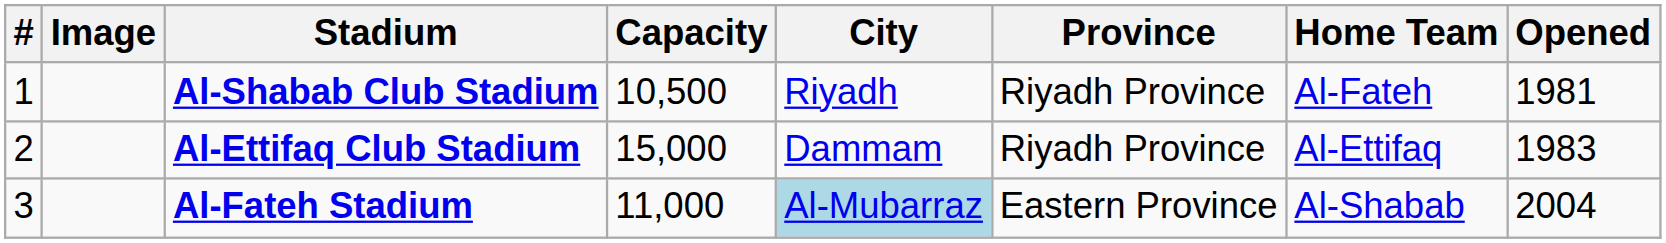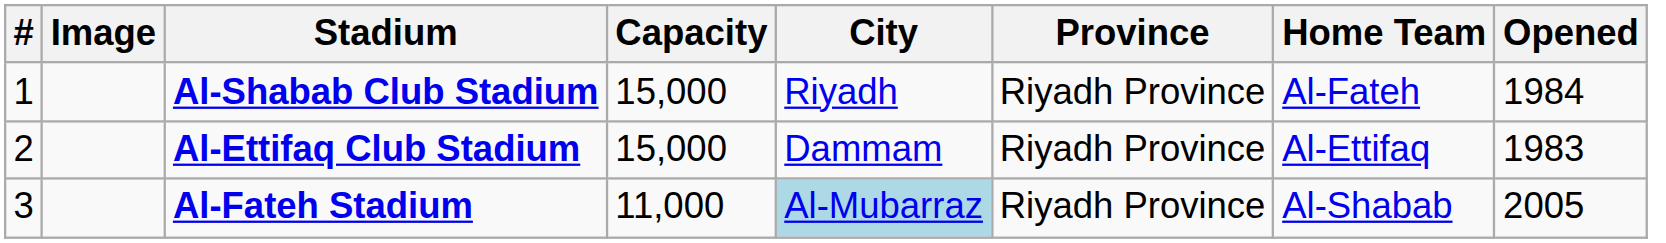 <table class="wikitable sortable">
 <tr>
 <th>#</th>
 <th>Image</th>
 <th>Stadium</th>
 <th>Capacity</th>
 <th>City</th>
 <th>Province</th>
 <th>Home Team</th>
 <th>Opened</th>
 </tr>
 <tr>
 <td>1</td>
 <td></td>
 <td><strong><a href='#'>Al-Shabab Club Stadium</a></strong></td>
-<td>10,500</td>
+<td>15,000</td>
 <td><a href='#'>Riyadh</a></td>
 <td>Riyadh Province</td>
 <td><a href='#'>Al-Fateh</a></td>
-<td>1981</td>
+<td>1984</td>
 </tr>
 <tr>
 <td>2</td>
 <td></td>
 <td><strong><a href='#'>Al-Ettifaq Club Stadium</a></strong></td>
 <td>15,000</td>
 <td><a href='#'>Dammam</a></td>
 <td>Riyadh Province</td>
 <td><a href='#'>Al-Ettifaq</a></td>
 <td>1983</td>
 </tr>
 <tr>
 <td>3</td>
 <td></td>
 <td><strong><a href='#'>Al-Fateh Stadium</a></strong></td>
 <td>11,000</td>
 <td style="background: lightblue;"><a href='#'>Al-Mubarraz</a></td>
-<td>Eastern Province</td>
+<td>Riyadh Province</td>
 <td><a href='#'>Al-Shabab</a></td>
-<td>2004</td>
+<td>2005</td>
 </tr>
 </table>
